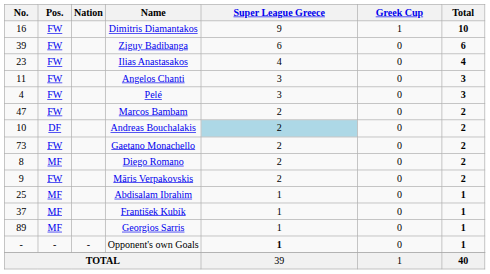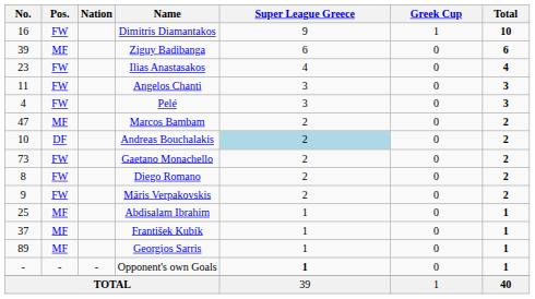 <table class="wikitable sortable" style="font-size: 95%; text-align: center;">
 <tr>
 <th width="7%"><strong>No.</strong></th>
 <th width="7%"><strong>Pos.</strong></th>
 <th width="7%"><strong>Nation</strong></th>
 <th width="20%"><strong>Name</strong></th>
 <th><a href='#'>Super League Greece</a></th>
 <th><a href='#'>Greek Cup</a></th>
 <th>Total</th>
 </tr>
 <tr>
 <td>16</td>
 <td><a href='#'>FW</a></td>
 <td></td>
 <td><a href='#'>Dimitris Diamantakos</a></td>
 <td>9 </td>
 <td>1 </td>
 <td><strong>10</strong> </td>
 </tr>
 <tr>
 <td>39</td>
-<td><a href='#'>FW</a></td>
+<td><a href='#'>MF</a></td>
 <td> </td>
 <td><a href='#'>Ziguy Badibanga</a></td>
 <td>6 </td>
 <td>0 </td>
 <td><strong>6</strong> </td>
 </tr>
 <tr>
 <td>23</td>
 <td><a href='#'>FW</a></td>
 <td></td>
 <td><a href='#'>Ilias Anastasakos</a></td>
 <td>4 </td>
 <td>0 </td>
 <td><strong>4</strong> </td>
 </tr>
 <tr>
 <td>11</td>
 <td><a href='#'>FW</a></td>
 <td></td>
 <td><a href='#'>Angelos Chanti</a></td>
 <td>3 </td>
 <td>0 </td>
 <td><strong>3</strong> </td>
 </tr>
 <tr>
 <td>4</td>
 <td><a href='#'>FW</a></td>
 <td></td>
 <td><a href='#'>Pelé</a></td>
 <td>3 </td>
 <td>0 </td>
 <td><strong>3</strong> </td>
 </tr>
 <tr>
 <td>47</td>
-<td><a href='#'>FW</a></td>
+<td><a href='#'>MF</a></td>
 <td></td>
 <td><a href='#'>Marcos Bambam</a></td>
 <td>2 </td>
 <td>0 </td>
 <td><strong>2</strong> </td>
 </tr>
 <tr>
 <td>10</td>
 <td><a href='#'>DF</a></td>
 <td></td>
 <td><a href='#'>Andreas Bouchalakis</a></td>
 <td style="background: lightblue;">2 </td>
 <td>0 </td>
 <td><strong>2</strong> </td>
 </tr>
 <tr>
 <td>73</td>
 <td><a href='#'>FW</a></td>
 <td></td>
 <td><a href='#'>Gaetano Monachello</a></td>
 <td>2 </td>
 <td>0 </td>
 <td><strong>2</strong> </td>
 </tr>
 <tr>
 <td>8</td>
-<td><a href='#'>MF</a></td>
+<td><a href='#'>FW</a></td>
 <td></td>
 <td><a href='#'>Diego Romano</a></td>
 <td>2 </td>
 <td>0 </td>
 <td><strong>2</strong> </td>
 </tr>
 <tr>
 <td>9</td>
 <td><a href='#'>FW</a></td>
 <td></td>
 <td><a href='#'>Māris Verpakovskis</a></td>
 <td>2 </td>
 <td>0 </td>
 <td><strong>2</strong> </td>
 </tr>
 <tr>
 <td>25</td>
 <td><a href='#'>MF</a></td>
 <td></td>
 <td><a href='#'>Abdisalam Ibrahim</a></td>
 <td>1 </td>
 <td>0 </td>
 <td><strong>1</strong> </td>
 </tr>
 <tr>
 <td>37</td>
 <td><a href='#'>MF</a></td>
 <td></td>
 <td><a href='#'>František Kubík</a></td>
 <td>1 </td>
 <td>0 </td>
 <td><strong>1</strong> </td>
 </tr>
 <tr>
 <td>89</td>
 <td><a href='#'>MF</a></td>
 <td></td>
 <td><a href='#'>Georgios Sarris</a></td>
 <td>1 </td>
 <td>0 </td>
 <td><strong>1</strong> </td>
 </tr>
 <tr>
 <td><em>-</em></td>
 <td><em>-</em></td>
 <td><em>-</em></td>
 <td>Opponent's own Goals</td>
 <td><strong>1 </strong></td>
 <td>0 </td>
 <td><strong>1</strong> </td>
 </tr>
 <tr>
 </tr>
 <tr bgcolor="F1F1F1" >
 <td colspan=4><strong>TOTAL</strong></td>
 <td>39 </td>
 <td>1 </td>
 <td><strong>40</strong> </td>
 </tr>
 </table>
